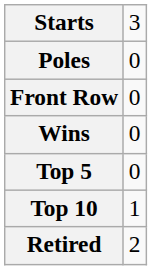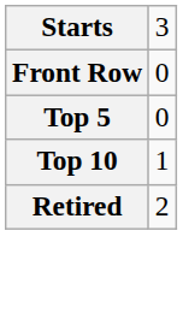 <table class="wikitable" style="text-align:center">
 <tr>
 <th>Starts</th>
 <td>3</td>
 </tr>
 <tr>
-<th>Poles</th>
-<td>0</td>
-</tr>
-<tr>
 <th>Front Row</th>
-<td>0</td>
-</tr>
-<tr>
-<th>Wins</th>
 <td>0</td>
 </tr>
 <tr>
 <th>Top 5</th>
 <td>0</td>
 </tr>
 <tr>
 <th>Top 10</th>
 <td>1</td>
 </tr>
 <tr>
 <th>Retired</th>
 <td>2</td>
 </tr>
 </table>
